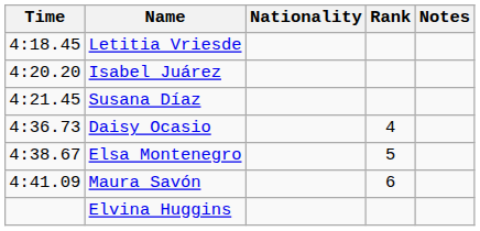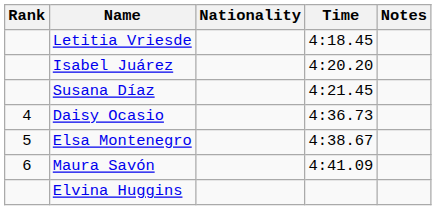 <table class="wikitable sortable" style="text-align:center;font-size:95%">
 <tr>
-<th>Time</th>
+<th>Rank</th>
 <th>Name</th>
 <th>Nationality</th>
-<th>Rank</th>
+<th>Time</th>
 <th>Notes</th>
 </tr>
 <tr>
-<td>4:18.45</td>
+<td></td>
 <td align=left><a href='#'>Letitia Vriesde</a></td>
 <td align=left></td>
-<td></td>
+<td>4:18.45</td>
 <td></td>
 </tr>
 <tr>
-<td>4:20.20</td>
+<td></td>
 <td align=left><a href='#'>Isabel Juárez</a></td>
 <td align=left></td>
-<td></td>
+<td>4:20.20</td>
 <td></td>
 </tr>
 <tr>
-<td>4:21.45</td>
+<td></td>
 <td align=left><a href='#'>Susana Díaz</a></td>
 <td align=left></td>
-<td></td>
+<td>4:21.45</td>
 <td></td>
 </tr>
 <tr>
-<td>4:36.73</td>
+<td>4</td>
 <td align=left><a href='#'>Daisy Ocasio</a></td>
 <td align=left></td>
-<td>4</td>
+<td>4:36.73</td>
 <td></td>
 </tr>
 <tr>
-<td>4:38.67</td>
+<td>5</td>
 <td align=left><a href='#'>Elsa Montenegro</a></td>
 <td align=left></td>
-<td>5</td>
+<td>4:38.67</td>
 <td></td>
 </tr>
 <tr>
-<td>4:41.09</td>
+<td>6</td>
 <td align=left><a href='#'>Maura Savón</a></td>
 <td align=left></td>
-<td>6</td>
+<td>4:41.09</td>
 <td></td>
 </tr>
 <tr>
 <td></td>
 <td align=left><a href='#'>Elvina Huggins</a></td>
 <td align=left></td>
 <td></td>
 <td></td>
 </tr>
 </table>
